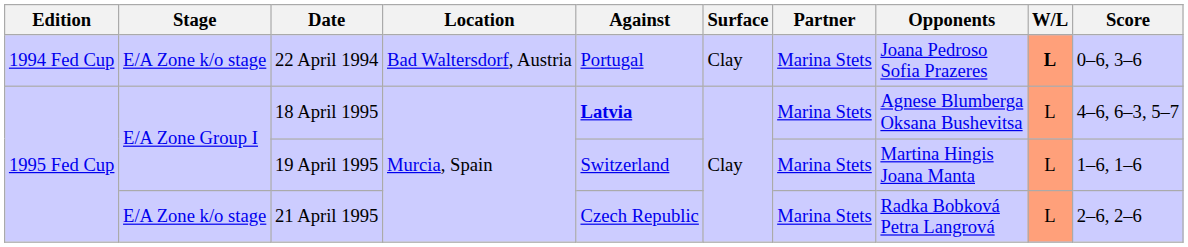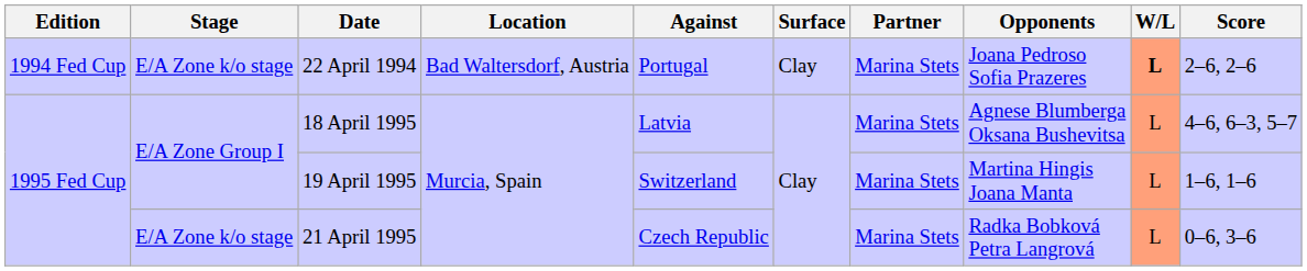 <table class=wikitable style=font-size:97%>
 <tr>
 <th>Edition</th>
 <th>Stage</th>
 <th>Date</th>
 <th>Location</th>
 <th>Against</th>
 <th>Surface</th>
 <th>Partner</th>
 <th>Opponents</th>
 <th>W/L</th>
 <th>Score</th>
 </tr>
 <tr style="background:#ccf;">
 <td><a href='#'>1994 Fed Cup</a></td>
 <td><a href='#'>E/A Zone k/o stage</a></td>
 <td>22 April 1994</td>
 <td><a href='#'>Bad Waltersdorf</a>, Austria</td>
 <td> <a href='#'>Portugal</a></td>
 <td>Clay</td>
 <td> <a href='#'>Marina Stets</a></td>
 <td> <a href='#'>Joana Pedroso</a> <br>  <a href='#'>Sofia Prazeres</a></td>
 <td style="text-align:center; background:#ffa07a;"><strong>L</strong></td>
-<td>0–6, 3–6</td>
+<td>2–6, 2–6</td>
 </tr>
 <tr style="background:#ccf;">
 <td rowspan="3"><a href='#'>1995 Fed Cup</a></td>
 <td rowspan="2"><a href='#'>E/A Zone Group I</a></td>
 <td>18 April 1995</td>
 <td rowspan="3"><a href='#'>Murcia</a>, Spain</td>
-<td><strong> <a href='#'>Latvia</a></strong></td>
+<td> <a href='#'>Latvia</a></td>
 <td rowspan="3">Clay</td>
 <td> <a href='#'>Marina Stets</a></td>
 <td> <a href='#'>Agnese Blumberga</a> <br>  <a href='#'>Oksana Bushevitsa</a></td>
 <td style="text-align:center; background:#ffa07a;">L</td>
 <td>4–6, 6–3, 5–7</td>
 </tr>
 <tr style="background:#ccf;">
 <td>19 April 1995</td>
 <td> <a href='#'>Switzerland</a></td>
 <td> <a href='#'>Marina Stets</a></td>
 <td> <a href='#'>Martina Hingis</a> <br>  <a href='#'>Joana Manta</a></td>
 <td style="text-align:center; background:#ffa07a;">L</td>
 <td>1–6, 1–6</td>
 </tr>
 <tr style="background:#ccf;">
 <td><a href='#'>E/A Zone k/o stage</a></td>
 <td>21 April 1995</td>
 <td> <a href='#'>Czech Republic</a></td>
 <td> <a href='#'>Marina Stets</a></td>
 <td> <a href='#'>Radka Bobková</a> <br>  <a href='#'>Petra Langrová</a></td>
 <td style="text-align:center; background:#ffa07a;">L</td>
-<td>2–6, 2–6</td>
+<td>0–6, 3–6</td>
 </tr>
 </table>
